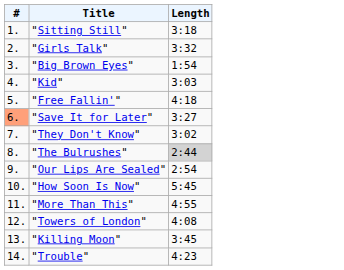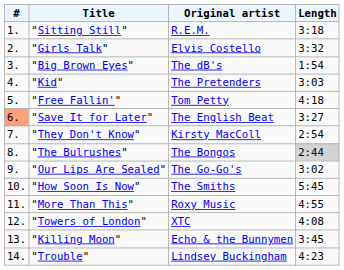 <table class="wikitable">
 <tr>
 <th style="background:#ebf5ff;">#</th>
 <th style="background:#ebf5ff;">Title</th>
+<th style="background:#ebf5ff;">Original artist</th>
 <th style="background:#ebf5ff;">Length</th>
 </tr>
 <tr>
 <td>1.</td>
 <td>"<a href='#'>Sitting Still</a>"</td>
+<td><a href='#'>R.E.M.</a></td>
 <td>3:18</td>
 </tr>
 <tr>
 <td>2.</td>
 <td>"<a href='#'>Girls Talk</a>"</td>
+<td><a href='#'>Elvis Costello</a></td>
 <td>3:32</td>
 </tr>
 <tr>
 <td>3.</td>
 <td>"<a href='#'>Big Brown Eyes</a>"</td>
+<td><a href='#'>The dB's</a></td>
 <td>1:54</td>
 </tr>
 <tr>
 <td>4.</td>
 <td>"<a href='#'>Kid</a>"</td>
+<td><a href='#'>The Pretenders</a></td>
 <td>3:03</td>
 </tr>
 <tr>
 <td>5.</td>
 <td>"<a href='#'>Free Fallin'</a>"</td>
+<td><a href='#'>Tom Petty</a></td>
 <td>4:18</td>
 </tr>
 <tr>
 <td style="background: lightsalmon;">6.</td>
 <td>"<a href='#'>Save It for Later</a>"</td>
+<td><a href='#'>The English Beat</a></td>
 <td>3:27</td>
 </tr>
 <tr>
 <td>7.</td>
 <td>"<a href='#'>They Don't Know</a>"</td>
-<td>3:02</td>
+<td><a href='#'>Kirsty MacColl</a></td>
+<td>2:54</td>
 </tr>
 <tr>
 <td>8.</td>
 <td>"<a href='#'>The Bulrushes</a>"</td>
+<td><a href='#'>The Bongos</a></td>
 <td style="background: lightgrey;">2:44</td>
 </tr>
 <tr>
 <td>9.</td>
 <td>"<a href='#'>Our Lips Are Sealed</a>"</td>
-<td>2:54</td>
+<td><a href='#'>The Go-Go's</a></td>
+<td>3:02</td>
 </tr>
 <tr>
 <td>10.</td>
 <td>"<a href='#'>How Soon Is Now</a>"</td>
+<td><a href='#'>The Smiths</a></td>
 <td>5:45</td>
 </tr>
 <tr>
 <td>11.</td>
 <td>"<a href='#'>More Than This</a>"</td>
+<td><a href='#'>Roxy Music</a></td>
 <td>4:55</td>
 </tr>
 <tr>
 <td>12.</td>
 <td>"<a href='#'>Towers of London</a>"</td>
+<td><a href='#'>XTC</a></td>
 <td>4:08</td>
 </tr>
 <tr>
 <td>13.</td>
 <td>"<a href='#'>Killing Moon</a>"</td>
+<td><a href='#'>Echo & the Bunnymen</a></td>
 <td>3:45</td>
 </tr>
 <tr>
 <td>14.</td>
 <td>"<a href='#'>Trouble</a>"</td>
+<td><a href='#'>Lindsey Buckingham</a></td>
 <td>4:23</td>
 </tr>
 </table>
